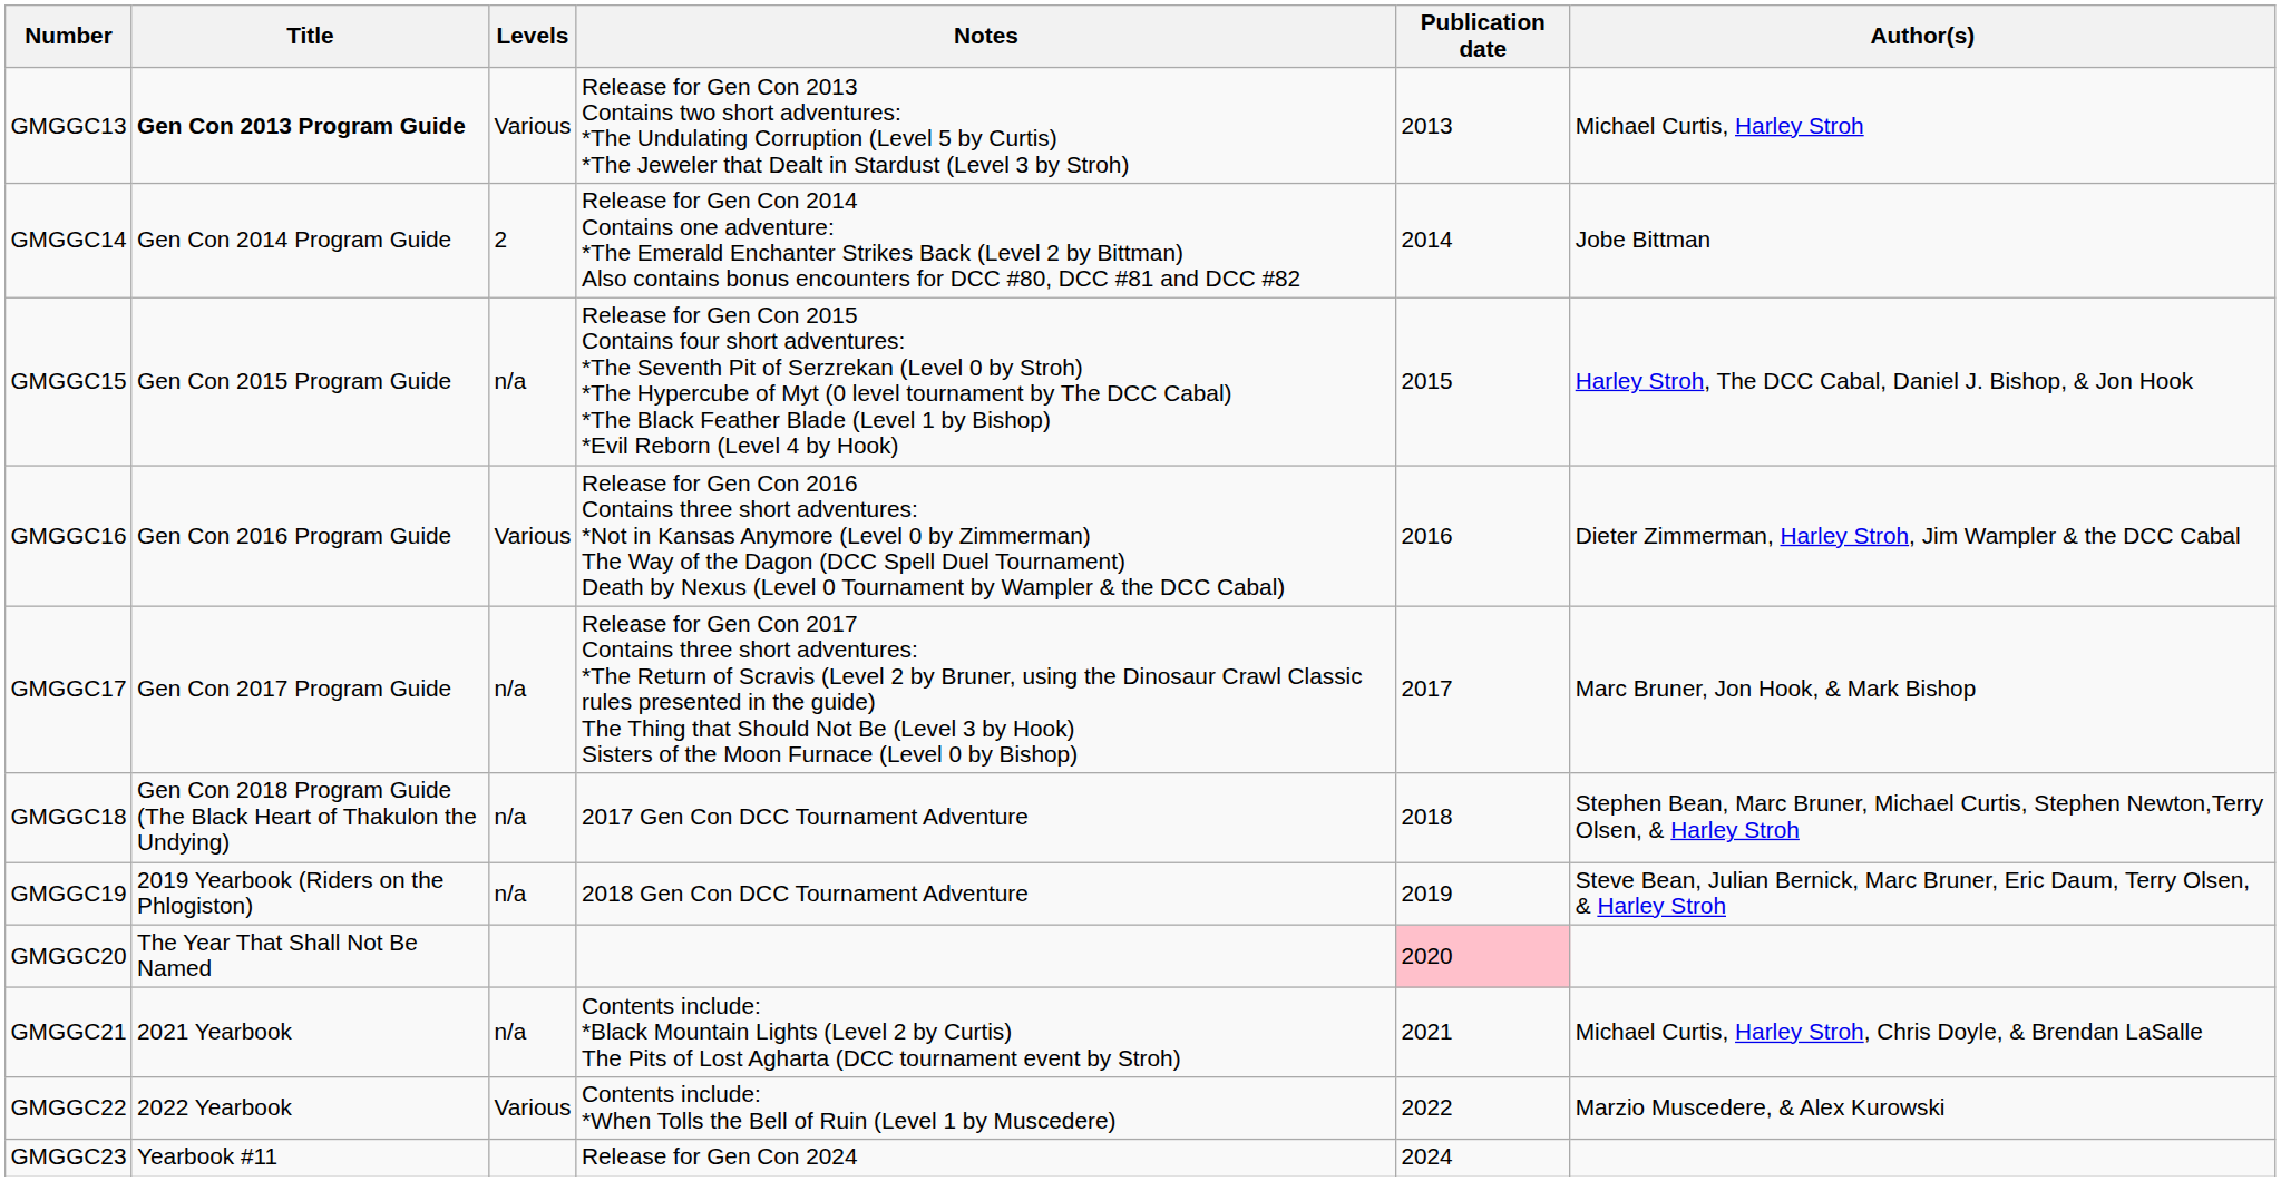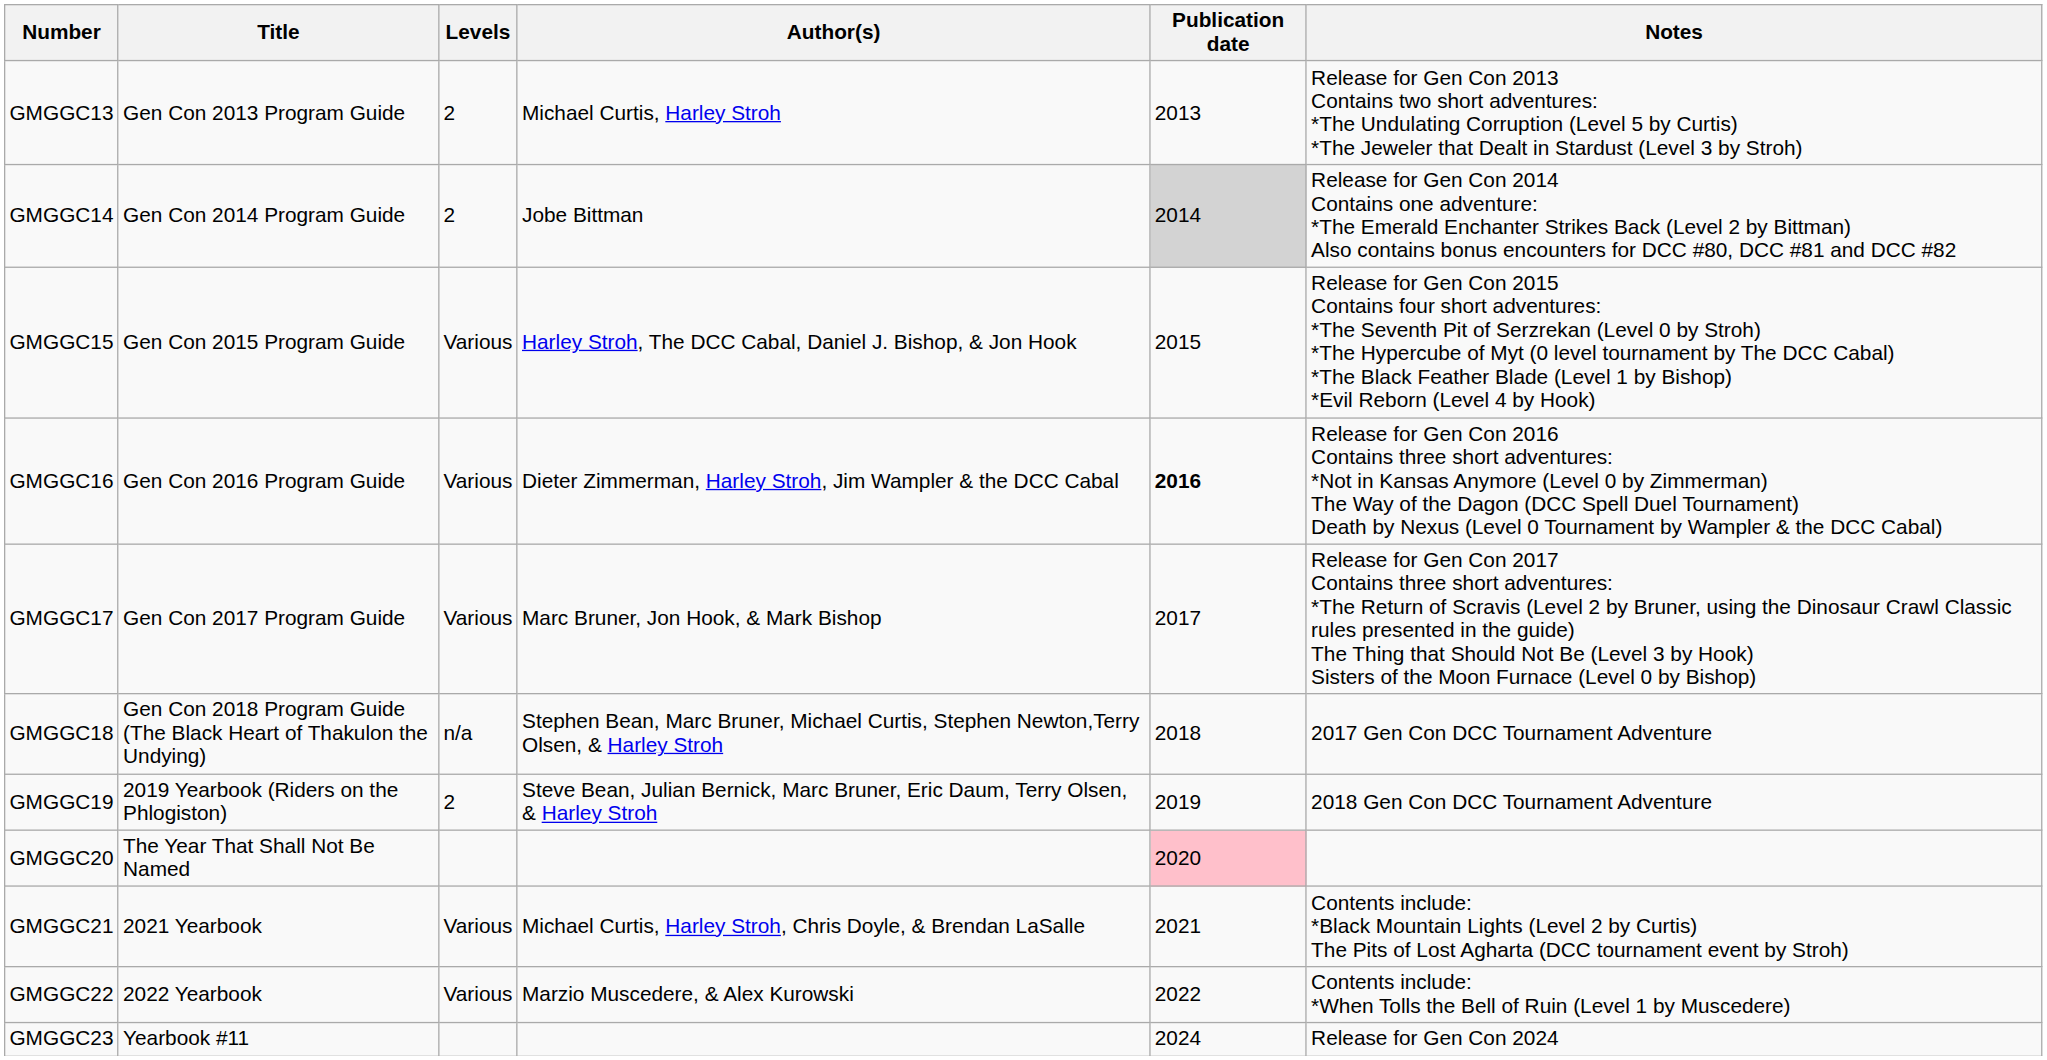 <table class="wikitable sortable">
 <tr>
 <th>Number</th>
 <th>Title</th>
 <th>Levels</th>
+<th>Author(s)</th>
+<th>Publication date</th>
 <th>Notes</th>
-<th>Publication date</th>
-<th>Author(s)</th>
 </tr>
 <tr>
 <td>GMGGC13</td>
-<td><strong>Gen Con 2013 Program Guide</strong></td>
-<td>Various</td>
+<td>Gen Con 2013 Program Guide</td>
+<td>2</td>
+<td>Michael Curtis, <a href='#'>Harley Stroh</a></td>
+<td>2013</td>
 <td>Release for Gen Con 2013<br>Contains two short adventures:<br>*The Undulating Corruption (Level 5 by Curtis)<br>*The Jeweler that Dealt in Stardust (Level 3 by Stroh)</td>
-<td>2013</td>
-<td>Michael Curtis, <a href='#'>Harley Stroh</a></td>
 </tr>
 <tr>
 <td>GMGGC14</td>
 <td>Gen Con 2014 Program Guide</td>
 <td>2</td>
+<td>Jobe Bittman</td>
+<td style="background: lightgrey;">2014</td>
 <td>Release for Gen Con 2014<br>Contains one adventure:<br>*The Emerald Enchanter Strikes Back (Level 2 by Bittman)<br>Also contains bonus encounters for DCC #80, DCC #81 and DCC #82</td>
-<td>2014</td>
-<td>Jobe Bittman</td>
 </tr>
 <tr>
 <td>GMGGC15</td>
 <td>Gen Con 2015 Program Guide</td>
-<td>n/a</td>
+<td>Various</td>
+<td><a href='#'>Harley Stroh</a>, The DCC Cabal, Daniel J. Bishop, & Jon Hook</td>
+<td>2015</td>
 <td>Release for Gen Con 2015<br>Contains four short adventures:<br>*The Seventh Pit of Serzrekan (Level 0 by Stroh)<br>*The Hypercube of Myt (0 level tournament by The DCC Cabal)<br>*The Black Feather Blade (Level 1 by Bishop)<br>*Evil Reborn (Level 4 by Hook)</td>
-<td>2015</td>
-<td><a href='#'>Harley Stroh</a>, The DCC Cabal, Daniel J. Bishop, & Jon Hook</td>
 </tr>
 <tr>
 <td>GMGGC16</td>
 <td>Gen Con 2016 Program Guide</td>
 <td>Various</td>
+<td>Dieter Zimmerman, <a href='#'>Harley Stroh</a>, Jim Wampler & the DCC Cabal</td>
+<td><strong>2016</strong></td>
 <td>Release for Gen Con 2016<br>Contains three short adventures:<br>*Not in Kansas Anymore (Level 0 by Zimmerman)<br>The Way of the Dagon (DCC Spell Duel Tournament)<br>Death by Nexus (Level 0 Tournament by Wampler & the DCC Cabal)</td>
-<td>2016</td>
-<td>Dieter Zimmerman, <a href='#'>Harley Stroh</a>, Jim Wampler & the DCC Cabal</td>
 </tr>
 <tr>
 <td>GMGGC17</td>
 <td>Gen Con 2017 Program Guide</td>
-<td>n/a</td>
+<td>Various</td>
+<td>Marc Bruner, Jon Hook, & Mark Bishop</td>
+<td>2017</td>
 <td>Release for Gen Con 2017<br>Contains three short adventures:<br>*The Return of Scravis (Level 2 by Bruner, using the Dinosaur Crawl Classic rules presented in the guide)<br>The Thing that Should Not Be (Level 3 by Hook)<br>Sisters of the Moon Furnace (Level 0 by Bishop)<br></td>
-<td>2017</td>
-<td>Marc Bruner, Jon Hook, & Mark Bishop</td>
 </tr>
 <tr>
 <td>GMGGC18</td>
 <td>Gen Con 2018 Program Guide<br>(The Black Heart of Thakulon the Undying)</td>
 <td>n/a</td>
+<td>Stephen Bean, Marc Bruner, Michael Curtis, Stephen Newton,Terry Olsen, & <a href='#'>Harley Stroh</a></td>
+<td>2018</td>
 <td>2017 Gen Con DCC Tournament Adventure</td>
-<td>2018</td>
-<td>Stephen Bean, Marc Bruner, Michael Curtis, Stephen Newton,Terry Olsen, & <a href='#'>Harley Stroh</a></td>
 </tr>
 <tr>
 <td>GMGGC19</td>
 <td>2019 Yearbook (Riders on the Phlogiston)</td>
-<td>n/a</td>
+<td>2</td>
+<td>Steve Bean, Julian Bernick, Marc Bruner, Eric Daum, Terry Olsen, & <a href='#'>Harley Stroh</a></td>
+<td>2019</td>
 <td>2018 Gen Con DCC Tournament Adventure</td>
-<td>2019</td>
-<td>Steve Bean, Julian Bernick, Marc Bruner, Eric Daum, Terry Olsen, & <a href='#'>Harley Stroh</a></td>
 </tr>
 <tr>
 <td>GMGGC20</td>
 <td>The Year That Shall Not Be Named</td>
 <td></td>
 <td></td>
 <td style="background: pink;">2020</td>
 <td></td>
 </tr>
 <tr>
 <td>GMGGC21</td>
 <td>2021 Yearbook</td>
-<td>n/a</td>
+<td>Various</td>
+<td>Michael Curtis, <a href='#'>Harley Stroh</a>, Chris Doyle, & Brendan LaSalle</td>
+<td>2021</td>
 <td>Contents include: <br>*Black Mountain Lights (Level 2 by Curtis)<br>The Pits of Lost Agharta (DCC tournament event by Stroh)</td>
-<td>2021</td>
-<td>Michael Curtis, <a href='#'>Harley Stroh</a>, Chris Doyle, & Brendan LaSalle</td>
 </tr>
 <tr>
 <td>GMGGC22</td>
 <td>2022 Yearbook</td>
 <td>Various</td>
+<td>Marzio Muscedere, & Alex Kurowski</td>
+<td>2022</td>
 <td>Contents include: <br>*When Tolls the Bell of Ruin (Level 1 by Muscedere)</td>
-<td>2022</td>
-<td>Marzio Muscedere, & Alex Kurowski</td>
 </tr>
 <tr>
 <td>GMGGC23</td>
 <td>Yearbook #11</td>
 <td></td>
+<td></td>
+<td>2024</td>
 <td>Release for Gen Con 2024</td>
-<td>2024</td>
-<td></td>
 </tr>
 </table>
